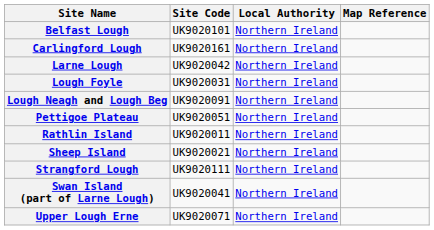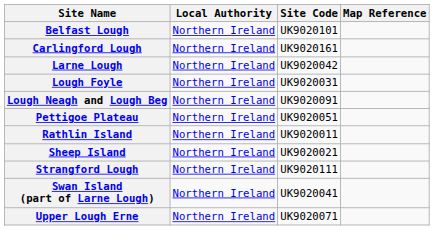 <table class="wikitable sortable">
 <tr>
 <th>Site Name</th>
+<th>Local Authority</th>
 <th>Site Code</th>
-<th>Local Authority</th>
 <th>Map Reference</th>
 </tr>
 <tr>
 <th><a href='#'>Belfast Lough</a></th>
+<td><a href='#'>Northern Ireland</a></td>
 <td>UK9020101</td>
-<td><a href='#'>Northern Ireland</a></td>
 <td></td>
 </tr>
 <tr>
 <th><a href='#'>Carlingford Lough</a></th>
+<td><a href='#'>Northern Ireland</a></td>
 <td>UK9020161</td>
-<td><a href='#'>Northern Ireland</a></td>
 <td></td>
 </tr>
 <tr>
 <th><a href='#'>Larne Lough</a></th>
+<td><a href='#'>Northern Ireland</a></td>
 <td>UK9020042</td>
-<td><a href='#'>Northern Ireland</a></td>
 <td></td>
 </tr>
 <tr>
 <th><a href='#'>Lough Foyle</a></th>
+<td><a href='#'>Northern Ireland</a></td>
 <td>UK9020031</td>
-<td><a href='#'>Northern Ireland</a></td>
 <td></td>
 </tr>
 <tr>
 <th><a href='#'>Lough Neagh</a> and <a href='#'>Lough Beg</a></th>
+<td><a href='#'>Northern Ireland</a></td>
 <td>UK9020091</td>
-<td><a href='#'>Northern Ireland</a></td>
 <td></td>
 </tr>
 <tr>
 <th><a href='#'>Pettigoe Plateau</a></th>
+<td><a href='#'>Northern Ireland</a></td>
 <td>UK9020051</td>
-<td><a href='#'>Northern Ireland</a></td>
 <td></td>
 </tr>
 <tr>
 <th><a href='#'>Rathlin Island</a></th>
+<td><a href='#'>Northern Ireland</a></td>
 <td>UK9020011</td>
-<td><a href='#'>Northern Ireland</a></td>
 <td></td>
 </tr>
 <tr>
 <th><a href='#'>Sheep Island</a></th>
+<td><a href='#'>Northern Ireland</a></td>
 <td>UK9020021</td>
-<td><a href='#'>Northern Ireland</a></td>
 <td></td>
 </tr>
 <tr>
 <th><a href='#'>Strangford Lough</a></th>
+<td><a href='#'>Northern Ireland</a></td>
 <td>UK9020111</td>
-<td><a href='#'>Northern Ireland</a></td>
 <td></td>
 </tr>
 <tr>
 <th><a href='#'>Swan Island</a><br>(part of <a href='#'>Larne Lough</a>)</th>
+<td><a href='#'>Northern Ireland</a></td>
 <td>UK9020041</td>
-<td><a href='#'>Northern Ireland</a></td>
 <td></td>
 </tr>
 <tr>
 <th><a href='#'>Upper Lough Erne</a></th>
+<td><a href='#'>Northern Ireland</a></td>
 <td>UK9020071</td>
-<td><a href='#'>Northern Ireland</a></td>
 <td></td>
 </tr>
 </table>
